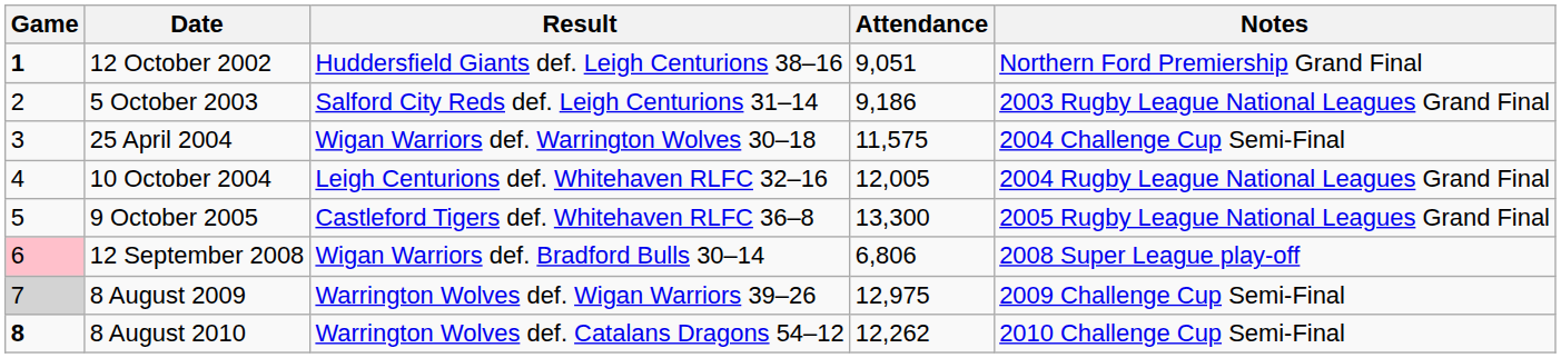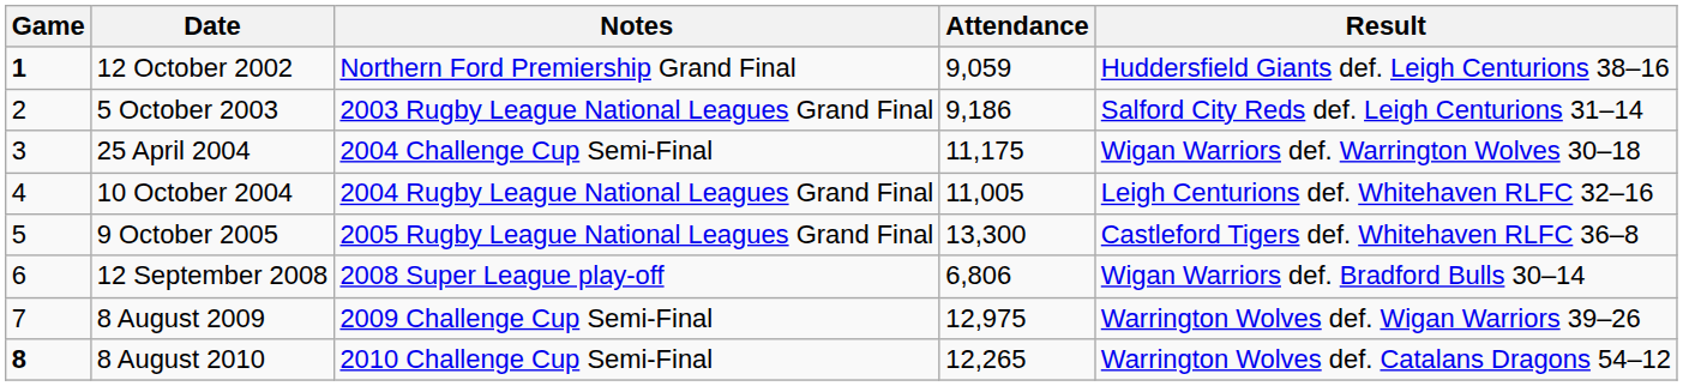 <table class="wikitable">
 <tr>
 <th>Game</th>
 <th>Date</th>
+<th>Notes</th>
+<th>Attendance</th>
 <th>Result</th>
-<th>Attendance</th>
-<th>Notes</th>
 </tr>
 <tr>
 <td><strong>1</strong></td>
 <td>12 October 2002</td>
+<td><a href='#'>Northern Ford Premiership</a> Grand Final</td>
+<td>9,059</td>
 <td> <a href='#'>Huddersfield Giants</a> def.  <a href='#'>Leigh Centurions</a> 38–16</td>
-<td>9,051</td>
-<td><a href='#'>Northern Ford Premiership</a> Grand Final</td>
 </tr>
 <tr>
 <td>2</td>
 <td>5 October 2003</td>
+<td><a href='#'>2003 Rugby League National Leagues</a> Grand Final</td>
+<td>9,186</td>
 <td> <a href='#'>Salford City Reds</a> def.  <a href='#'>Leigh Centurions</a> 31–14</td>
-<td>9,186</td>
-<td><a href='#'>2003 Rugby League National Leagues</a> Grand Final</td>
 </tr>
 <tr>
 <td>3</td>
 <td>25 April 2004</td>
+<td><a href='#'>2004 Challenge Cup</a> Semi-Final</td>
+<td>11,175</td>
 <td> <a href='#'>Wigan Warriors</a> def.  <a href='#'>Warrington Wolves</a> 30–18</td>
-<td>11,575</td>
-<td><a href='#'>2004 Challenge Cup</a> Semi-Final</td>
 </tr>
 <tr>
 <td>4</td>
 <td>10 October 2004</td>
+<td><a href='#'>2004 Rugby League National Leagues</a> Grand Final</td>
+<td>11,005</td>
 <td> <a href='#'>Leigh Centurions</a> def.  <a href='#'>Whitehaven RLFC</a> 32–16</td>
-<td>12,005</td>
-<td><a href='#'>2004 Rugby League National Leagues</a> Grand Final</td>
 </tr>
 <tr>
 <td>5</td>
 <td>9 October 2005</td>
+<td><a href='#'>2005 Rugby League National Leagues</a> Grand Final</td>
+<td>13,300</td>
 <td> <a href='#'>Castleford Tigers</a> def.  <a href='#'>Whitehaven RLFC</a> 36–8</td>
-<td>13,300</td>
-<td><a href='#'>2005 Rugby League National Leagues</a> Grand Final</td>
 </tr>
 <tr>
-<td style="background: pink;">6</td>
+<td>6</td>
 <td>12 September 2008</td>
+<td><a href='#'> 2008 Super League play-off</a></td>
+<td>6,806</td>
 <td> <a href='#'>Wigan Warriors</a> def.  <a href='#'>Bradford Bulls</a> 30–14</td>
-<td>6,806</td>
-<td><a href='#'> 2008 Super League play-off</a></td>
 </tr>
 <tr>
-<td style="background: lightgrey;">7</td>
+<td>7</td>
 <td>8 August 2009</td>
+<td><a href='#'>2009 Challenge Cup</a> Semi-Final</td>
+<td>12,975</td>
 <td> <a href='#'>Warrington Wolves</a> def.  <a href='#'>Wigan Warriors</a> 39–26</td>
-<td>12,975</td>
-<td><a href='#'>2009 Challenge Cup</a> Semi-Final</td>
 </tr>
 <tr>
 <td><strong>8</strong></td>
 <td>8 August 2010</td>
+<td><a href='#'>2010 Challenge Cup</a> Semi-Final</td>
+<td>12,265</td>
 <td> <a href='#'>Warrington Wolves</a> def.  <a href='#'>Catalans Dragons</a> 54–12</td>
-<td>12,262</td>
-<td><a href='#'>2010 Challenge Cup</a> Semi-Final</td>
 </tr>
 </table>
